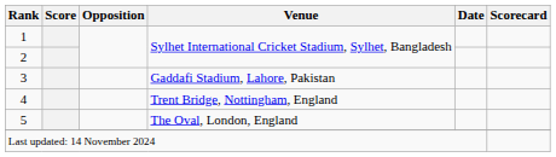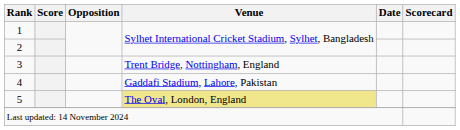 <table class="wikitable plainrowheaders sortable">
 <tr>
 <th scope=col>Rank</th>
 <th scope=col>Score</th>
 <th scope=col>Opposition</th>
 <th scope=col>Venue</th>
 <th scope=col>Date</th>
 <th scope=col>Scorecard</th>
 </tr>
 <tr>
 <td align=center>1</td>
 <th scope=row style=text-align:center;></th>
 <td rowspan=2></td>
 <td rowspan=2><a href='#'>Sylhet International Cricket Stadium</a>, <a href='#'>Sylhet</a>, Bangladesh</td>
 <td></td>
 <td></td>
 </tr>
 <tr>
 <td align=center>2</td>
 <th scope=row style=text-align:center;></th>
 <td></td>
 <td></td>
 </tr>
 <tr>
 <td align=center>3</td>
 <th scope=row style=text-align:center;></th>
 <td></td>
-<td><a href='#'>Gaddafi Stadium</a>, <a href='#'>Lahore</a>, Pakistan</td>
+<td><a href='#'>Trent Bridge</a>, <a href='#'>Nottingham</a>, England</td>
 <td></td>
 <td></td>
 </tr>
 <tr>
 <td align=center>4</td>
 <th scope=row style=text-align:center;></th>
 <td></td>
-<td><a href='#'>Trent Bridge</a>, <a href='#'>Nottingham</a>, England</td>
+<td><a href='#'>Gaddafi Stadium</a>, <a href='#'>Lahore</a>, Pakistan</td>
 <td> </td>
 <td></td>
 </tr>
 <tr>
 <td align=center>5</td>
 <th scope=row style=text-align:center;></th>
 <td></td>
-<td><a href='#'>The Oval</a>, London, England</td>
+<td style="background: khaki;"><a href='#'>The Oval</a>, London, England</td>
 <td> </td>
 <td></td>
 </tr>
 <tr>
 </tr>
 <tr class=sortbottom>
 <td colspan=5><small>Last updated: 14 November 2024</small></td>
 <td></td>
 </tr>
 </table>
